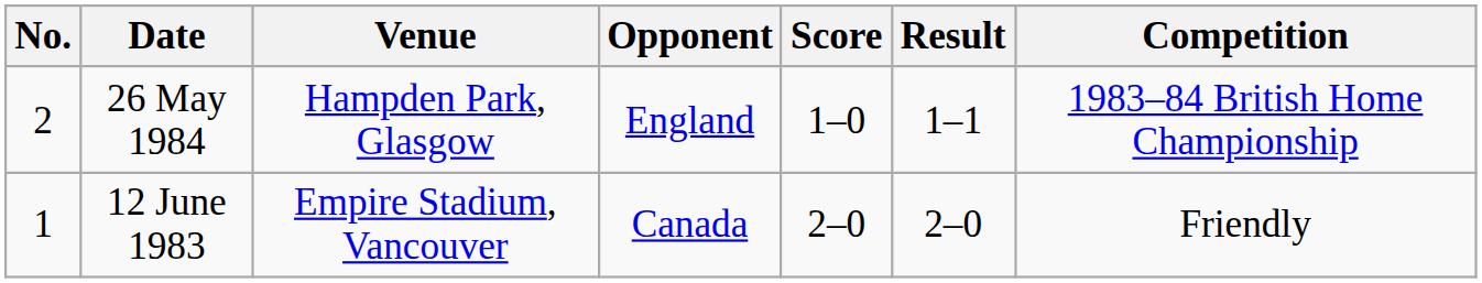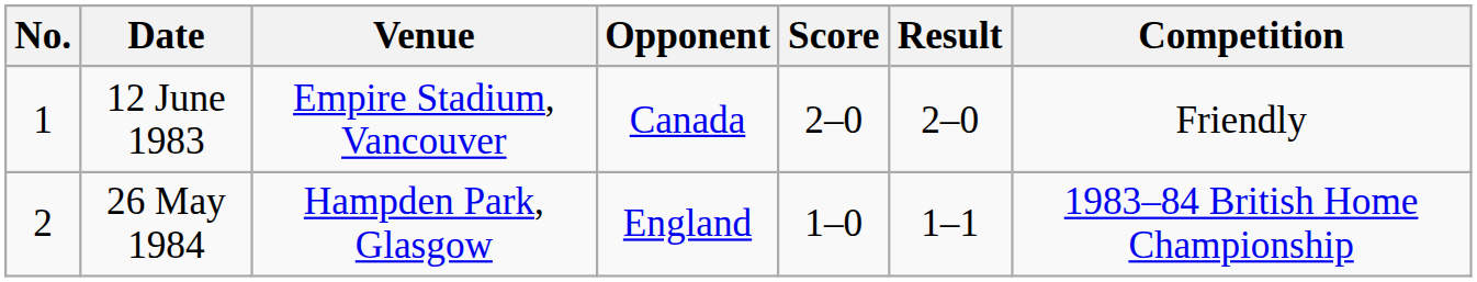 <table class="wikitable sortable" style="text-align:center">
 <tr>
 <th>No.</th>
 <th>Date</th>
 <th>Venue</th>
 <th>Opponent</th>
 <th>Score</th>
 <th>Result</th>
 <th>Competition</th>
 </tr>
 <tr>
+<td>1</td>
+<td>12 June 1983</td>
+<td><a href='#'>Empire Stadium</a>, <a href='#'>Vancouver</a></td>
+<td><a href='#'>Canada</a></td>
+<td>2–0</td>
+<td>2–0</td>
+<td>Friendly</td>
+</tr>
+<tr>
 <td>2</td>
 <td>26 May 1984</td>
 <td><a href='#'>Hampden Park</a>, <a href='#'>Glasgow</a></td>
 <td><a href='#'>England</a></td>
 <td>1–0</td>
 <td>1–1</td>
 <td><a href='#'>1983–84 British Home Championship</a></td>
 </tr>
-<tr>
-<td>1</td>
-<td>12 June 1983</td>
-<td><a href='#'>Empire Stadium</a>, <a href='#'>Vancouver</a></td>
-<td><a href='#'>Canada</a></td>
-<td>2–0</td>
-<td>2–0</td>
-<td>Friendly</td>
-</tr>
 </table>
